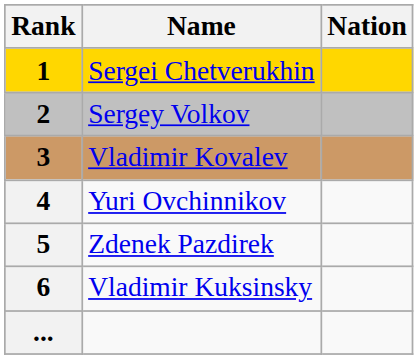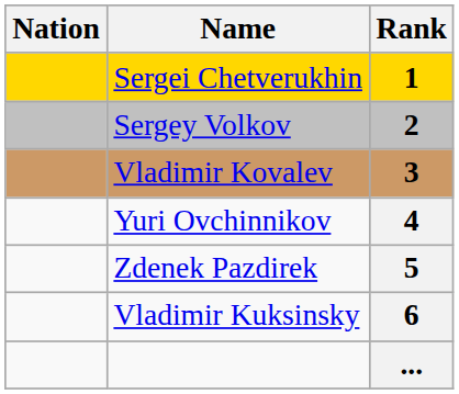 <table class="wikitable">
 <tr>
+<th>Nation</th>
+<th>Name</th>
 <th>Rank</th>
-<th>Name</th>
-<th>Nation</th>
 </tr>
 <tr bgcolor="gold">
+<td></td>
+<td><a href='#'>Sergei Chetverukhin</a></td>
 <td align="center"><strong>1</strong></td>
-<td><a href='#'>Sergei Chetverukhin</a></td>
-<td></td>
 </tr>
 <tr bgcolor="silver">
+<td></td>
+<td><a href='#'>Sergey Volkov</a></td>
 <td align="center"><strong>2</strong></td>
-<td><a href='#'>Sergey Volkov</a></td>
-<td></td>
 </tr>
 <tr bgcolor="cc9966">
+<td></td>
+<td><a href='#'>Vladimir Kovalev</a></td>
 <td align="center"><strong>3</strong></td>
-<td><a href='#'>Vladimir Kovalev</a></td>
-<td></td>
 </tr>
 <tr>
+<td></td>
+<td><a href='#'>Yuri Ovchinnikov</a></td>
 <th>4</th>
-<td><a href='#'>Yuri Ovchinnikov</a></td>
-<td></td>
 </tr>
 <tr>
+<td></td>
+<td><a href='#'>Zdenek Pazdirek</a></td>
 <th>5</th>
-<td><a href='#'>Zdenek Pazdirek</a></td>
-<td></td>
 </tr>
 <tr>
+<td></td>
+<td><a href='#'>Vladimir Kuksinsky</a></td>
 <th>6</th>
-<td><a href='#'>Vladimir Kuksinsky</a></td>
-<td></td>
 </tr>
 <tr>
-<th>...</th>
 <td></td>
 <td></td>
+<th>...</th>
 </tr>
 </table>
